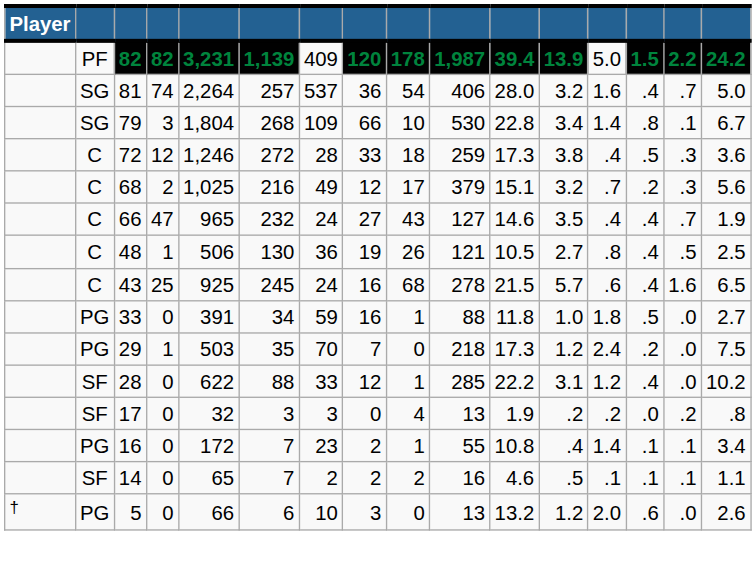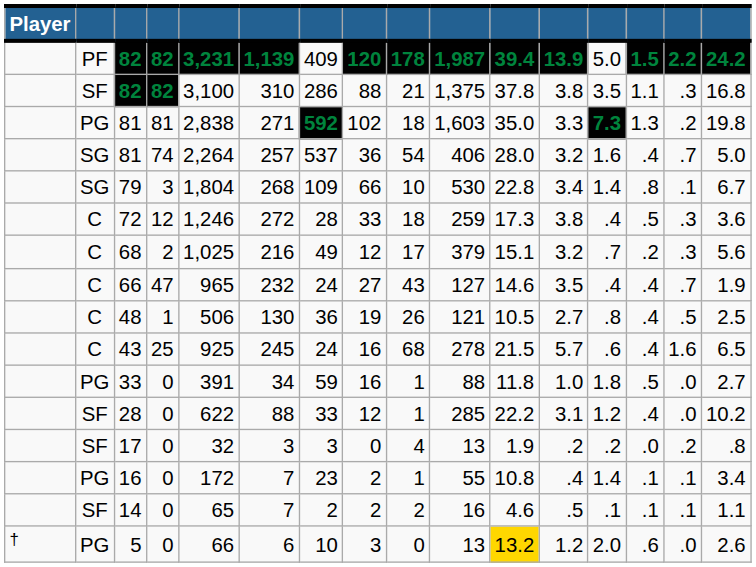 <table class="wikitable sortable" style="font-size: 95%; text-align:right;">
 <tr>
 <th style="background:#236192; color:#FFFFFF; border-top:#010101 3px solid; border-bottom:#010101 3px solid;">Player</th>
 <th style="background:#236192; color:#FFFFFF; border-top:#010101 3px solid; border-bottom:#010101 3px solid;"></th>
 <th style="background:#236192; color:#FFFFFF; border-top:#010101 3px solid; border-bottom:#010101 3px solid;"></th>
 <th style="background:#236192; color:#FFFFFF; border-top:#010101 3px solid; border-bottom:#010101 3px solid;"></th>
 <th style="background:#236192; color:#FFFFFF; border-top:#010101 3px solid; border-bottom:#010101 3px solid;"></th>
 <th style="background:#236192; color:#FFFFFF; border-top:#010101 3px solid; border-bottom:#010101 3px solid;"></th>
 <th style="background:#236192; color:#FFFFFF; border-top:#010101 3px solid; border-bottom:#010101 3px solid;"></th>
 <th style="background:#236192; color:#FFFFFF; border-top:#010101 3px solid; border-bottom:#010101 3px solid;"></th>
 <th style="background:#236192; color:#FFFFFF; border-top:#010101 3px solid; border-bottom:#010101 3px solid;"></th>
 <th style="background:#236192; color:#FFFFFF; border-top:#010101 3px solid; border-bottom:#010101 3px solid;"></th>
 <th style="background:#236192; color:#FFFFFF; border-top:#010101 3px solid; border-bottom:#010101 3px solid;"></th>
 <th style="background:#236192; color:#FFFFFF; border-top:#010101 3px solid; border-bottom:#010101 3px solid;"></th>
 <th style="background:#236192; color:#FFFFFF; border-top:#010101 3px solid; border-bottom:#010101 3px solid;"></th>
 <th style="background:#236192; color:#FFFFFF; border-top:#010101 3px solid; border-bottom:#010101 3px solid;"></th>
 <th style="background:#236192; color:#FFFFFF; border-top:#010101 3px solid; border-bottom:#010101 3px solid;"></th>
 <th style="background:#236192; color:#FFFFFF; border-top:#010101 3px solid; border-bottom:#010101 3px solid;"></th>
 </tr>
 <tr>
 <td style="text-align:left;"></td>
 <td style="text-align:center;">PF</td>
 <td style="background:#010101; color:#00843D;"><strong>82</strong></td>
 <td style="background:#010101; color:#00843D;"><strong>82</strong></td>
 <td style="background:#010101; color:#00843D;"><strong>3,231</strong></td>
 <td style="background:#010101; color:#00843D;"><strong>1,139</strong></td>
 <td>409</td>
 <td style="background:#010101; color:#00843D;"><strong>120</strong></td>
 <td style="background:#010101; color:#00843D;"><strong>178</strong></td>
 <td style="background:#010101; color:#00843D;"><strong>1,987</strong></td>
 <td style="background:#010101; color:#00843D;"><strong>39.4</strong></td>
 <td style="background:#010101; color:#00843D;"><strong>13.9</strong></td>
 <td>5.0</td>
 <td style="background:#010101; color:#00843D;"><strong>1.5</strong></td>
 <td style="background:#010101; color:#00843D;"><strong>2.2</strong></td>
 <td style="background:#010101; color:#00843D;"><strong>24.2</strong></td>
+</tr>
+<tr>
+<td style="text-align:left;"></td>
+<td style="text-align:center;">SF</td>
+<td style="background:#010101; color:#00843D;"><strong>82</strong></td>
+<td style="background:#010101; color:#00843D;"><strong>82</strong></td>
+<td>3,100</td>
+<td>310</td>
+<td>286</td>
+<td>88</td>
+<td>21</td>
+<td>1,375</td>
+<td>37.8</td>
+<td>3.8</td>
+<td>3.5</td>
+<td>1.1</td>
+<td>.3</td>
+<td>16.8</td>
+</tr>
+<tr>
+<td style="text-align:left;"></td>
+<td style="text-align:center;">PG</td>
+<td>81</td>
+<td>81</td>
+<td>2,838</td>
+<td>271</td>
+<td style="background:#010101; color:#00843D;"><strong>592</strong></td>
+<td>102</td>
+<td>18</td>
+<td>1,603</td>
+<td>35.0</td>
+<td>3.3</td>
+<td style="background:#010101; color:#00843D;"><strong>7.3</strong></td>
+<td>1.3</td>
+<td>.2</td>
+<td>19.8</td>
 </tr>
 <tr>
 <td style="text-align:left;"></td>
 <td style="text-align:center;">SG</td>
 <td>81</td>
 <td>74</td>
 <td>2,264</td>
 <td>257</td>
 <td>537</td>
 <td>36</td>
 <td>54</td>
 <td>406</td>
 <td>28.0</td>
 <td>3.2</td>
 <td>1.6</td>
 <td>.4</td>
 <td>.7</td>
 <td>5.0</td>
 </tr>
 <tr>
 <td style="text-align:left;"></td>
 <td style="text-align:center;">SG</td>
 <td>79</td>
 <td>3</td>
 <td>1,804</td>
 <td>268</td>
 <td>109</td>
 <td>66</td>
 <td>10</td>
 <td>530</td>
 <td>22.8</td>
 <td>3.4</td>
 <td>1.4</td>
 <td>.8</td>
 <td>.1</td>
 <td>6.7</td>
 </tr>
 <tr>
 <td style="text-align:left;"></td>
 <td style="text-align:center;">C</td>
 <td>72</td>
 <td>12</td>
 <td>1,246</td>
 <td>272</td>
 <td>28</td>
 <td>33</td>
 <td>18</td>
 <td>259</td>
 <td>17.3</td>
 <td>3.8</td>
 <td>.4</td>
 <td>.5</td>
 <td>.3</td>
 <td>3.6</td>
 </tr>
 <tr>
 <td style="text-align:left;"></td>
 <td style="text-align:center;">C</td>
 <td>68</td>
 <td>2</td>
 <td>1,025</td>
 <td>216</td>
 <td>49</td>
 <td>12</td>
 <td>17</td>
 <td>379</td>
 <td>15.1</td>
 <td>3.2</td>
 <td>.7</td>
 <td>.2</td>
 <td>.3</td>
 <td>5.6</td>
 </tr>
 <tr>
 <td style="text-align:left;"></td>
 <td style="text-align:center;">C</td>
 <td>66</td>
 <td>47</td>
 <td>965</td>
 <td>232</td>
 <td>24</td>
 <td>27</td>
 <td>43</td>
 <td>127</td>
 <td>14.6</td>
 <td>3.5</td>
 <td>.4</td>
 <td>.4</td>
 <td>.7</td>
 <td>1.9</td>
 </tr>
 <tr>
 <td style="text-align:left;"></td>
 <td style="text-align:center;">C</td>
 <td>48</td>
 <td>1</td>
 <td>506</td>
 <td>130</td>
 <td>36</td>
 <td>19</td>
 <td>26</td>
 <td>121</td>
 <td>10.5</td>
 <td>2.7</td>
 <td>.8</td>
 <td>.4</td>
 <td>.5</td>
 <td>2.5</td>
 </tr>
 <tr>
 <td style="text-align:left;"></td>
 <td style="text-align:center;">C</td>
 <td>43</td>
 <td>25</td>
 <td>925</td>
 <td>245</td>
 <td>24</td>
 <td>16</td>
 <td>68</td>
 <td>278</td>
 <td>21.5</td>
 <td>5.7</td>
 <td>.6</td>
 <td>.4</td>
 <td>1.6</td>
 <td>6.5</td>
 </tr>
 <tr>
 <td style="text-align:left;"></td>
 <td style="text-align:center;">PG</td>
 <td>33</td>
 <td>0</td>
 <td>391</td>
 <td>34</td>
 <td>59</td>
 <td>16</td>
 <td>1</td>
 <td>88</td>
 <td>11.8</td>
 <td>1.0</td>
 <td>1.8</td>
 <td>.5</td>
 <td>.0</td>
 <td>2.7</td>
 </tr>
 <tr>
 <td style="text-align:left;"></td>
-<td style="text-align:center;">PG</td>
-<td>29</td>
-<td>1</td>
-<td>503</td>
-<td>35</td>
-<td>70</td>
-<td>7</td>
-<td>0</td>
-<td>218</td>
-<td>17.3</td>
-<td>1.2</td>
-<td>2.4</td>
-<td>.2</td>
-<td>.0</td>
-<td>7.5</td>
-</tr>
-<tr>
-<td style="text-align:left;"></td>
 <td style="text-align:center;">SF</td>
 <td>28</td>
 <td>0</td>
 <td>622</td>
 <td>88</td>
 <td>33</td>
 <td>12</td>
 <td>1</td>
 <td>285</td>
 <td>22.2</td>
 <td>3.1</td>
 <td>1.2</td>
 <td>.4</td>
 <td>.0</td>
 <td>10.2</td>
 </tr>
 <tr>
 <td style="text-align:left;"></td>
 <td style="text-align:center;">SF</td>
 <td>17</td>
 <td>0</td>
 <td>32</td>
 <td>3</td>
 <td>3</td>
 <td>0</td>
 <td>4</td>
 <td>13</td>
 <td>1.9</td>
 <td>.2</td>
 <td>.2</td>
 <td>.0</td>
 <td>.2</td>
 <td>.8</td>
 </tr>
 <tr>
 <td style="text-align:left;"></td>
 <td style="text-align:center;">PG</td>
 <td>16</td>
 <td>0</td>
 <td>172</td>
 <td>7</td>
 <td>23</td>
 <td>2</td>
 <td>1</td>
 <td>55</td>
 <td>10.8</td>
 <td>.4</td>
 <td>1.4</td>
 <td>.1</td>
 <td>.1</td>
 <td>3.4</td>
 </tr>
 <tr>
 <td style="text-align:left;"></td>
 <td style="text-align:center;">SF</td>
 <td>14</td>
 <td>0</td>
 <td>65</td>
 <td>7</td>
 <td>2</td>
 <td>2</td>
 <td>2</td>
 <td>16</td>
 <td>4.6</td>
 <td>.5</td>
 <td>.1</td>
 <td>.1</td>
 <td>.1</td>
 <td>1.1</td>
 </tr>
 <tr>
 <td style="text-align:left;"><sup>†</sup></td>
 <td style="text-align:center;">PG</td>
 <td>5</td>
 <td>0</td>
 <td>66</td>
 <td>6</td>
 <td>10</td>
 <td>3</td>
 <td>0</td>
 <td>13</td>
-<td>13.2</td>
+<td style="background: gold;">13.2</td>
 <td>1.2</td>
 <td>2.0</td>
 <td>.6</td>
 <td>.0</td>
 <td>2.6</td>
 </tr>
 </table>
